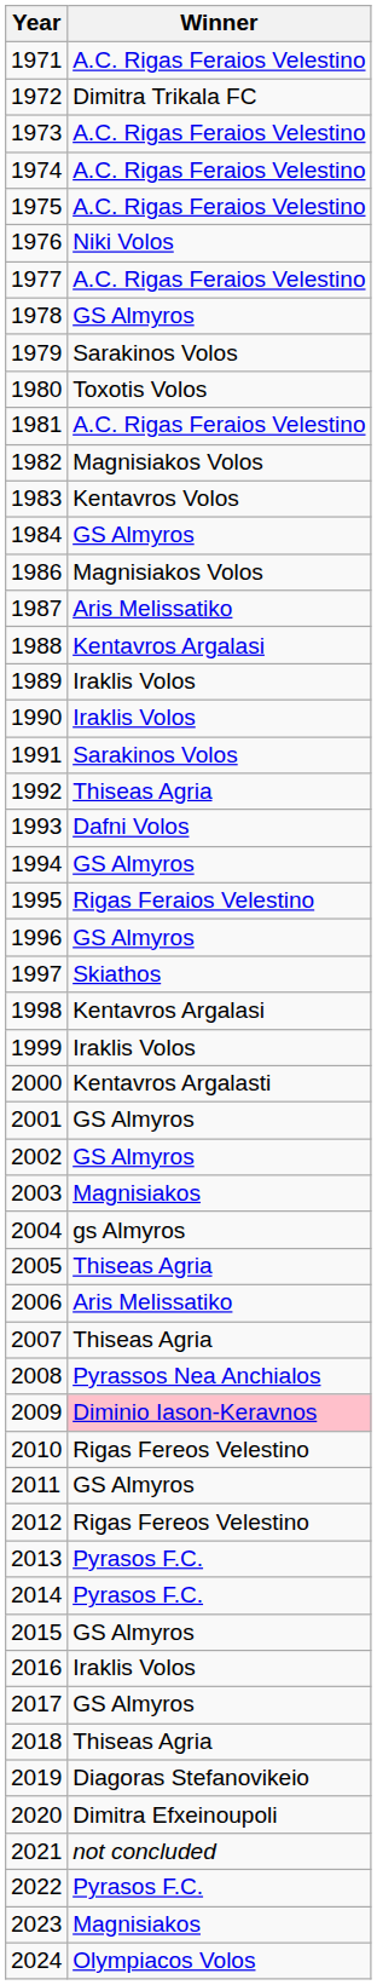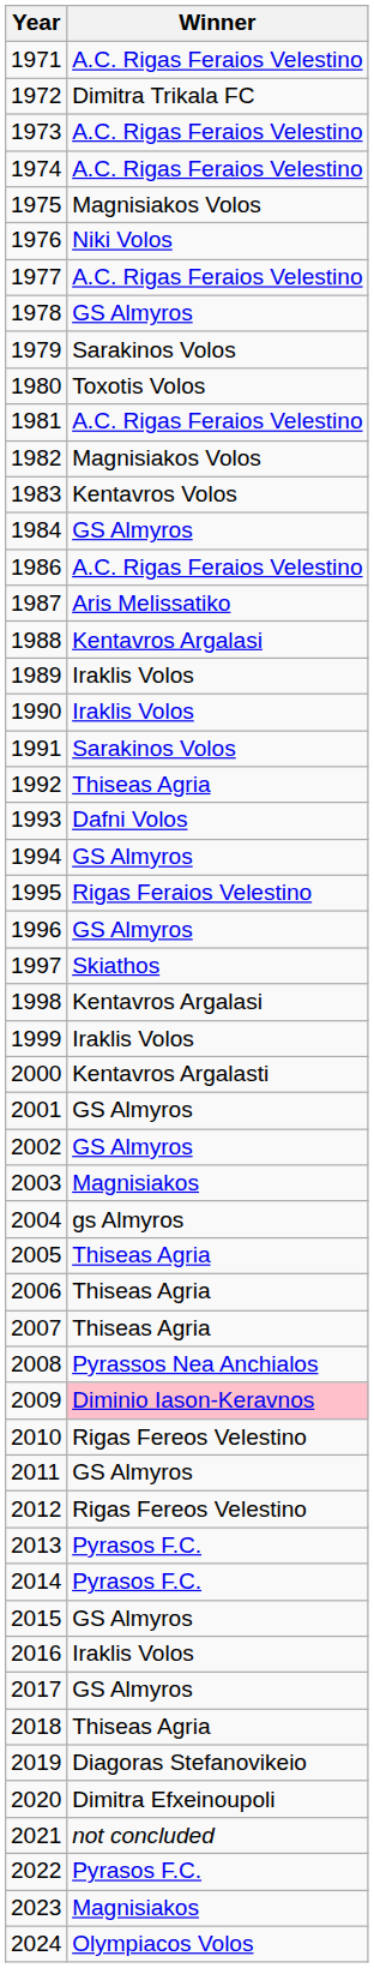 <table class="wikitable" style="text-align:left;margin-left:1em;">
 <tr>
 <th>Year</th>
 <th>Winner</th>
 </tr>
 <tr>
 <td>1971</td>
 <td><a href='#'>A.C. Rigas Feraios Velestino</a></td>
 </tr>
 <tr>
 <td>1972</td>
 <td>Dimitra Trikala FC</td>
 </tr>
 <tr>
 <td>1973</td>
 <td><a href='#'>A.C. Rigas Feraios Velestino</a></td>
 </tr>
 <tr>
 <td>1974</td>
 <td><a href='#'>A.C. Rigas Feraios Velestino</a></td>
 </tr>
 <tr>
 <td>1975</td>
-<td><a href='#'>A.C. Rigas Feraios Velestino</a></td>
+<td>Magnisiakos Volos</td>
 </tr>
 <tr>
 <td>1976</td>
 <td><a href='#'>Niki Volos</a></td>
 </tr>
 <tr>
 <td>1977</td>
 <td><a href='#'>A.C. Rigas Feraios Velestino</a></td>
 </tr>
 <tr>
 <td>1978</td>
 <td><a href='#'>GS Almyros</a></td>
 </tr>
 <tr>
 <td>1979</td>
 <td>Sarakinos Volos</td>
 </tr>
 <tr>
 <td>1980</td>
 <td>Toxotis Volos</td>
 </tr>
 <tr>
 <td>1981</td>
 <td><a href='#'>A.C. Rigas Feraios Velestino</a></td>
 </tr>
 <tr>
 <td>1982</td>
 <td>Magnisiakos Volos</td>
 </tr>
 <tr>
 <td>1983</td>
 <td>Kentavros Volos</td>
 </tr>
 <tr>
 <td>1984</td>
 <td><a href='#'>GS Almyros</a></td>
 </tr>
 <tr>
 <td>1986</td>
-<td>Magnisiakos Volos</td>
+<td><a href='#'>A.C. Rigas Feraios Velestino</a></td>
 </tr>
 <tr>
 <td>1987</td>
 <td><a href='#'>Aris Melissatiko</a></td>
 </tr>
 <tr>
 <td>1988</td>
 <td><a href='#'>Kentavros Argalasi</a></td>
 </tr>
 <tr>
 <td>1989</td>
 <td>Iraklis Volos</td>
 </tr>
 <tr>
 <td>1990</td>
 <td><a href='#'>Iraklis Volos</a></td>
 </tr>
 <tr>
 <td>1991</td>
 <td><a href='#'>Sarakinos Volos</a></td>
 </tr>
 <tr>
 <td>1992</td>
 <td><a href='#'>Thiseas Agria</a></td>
 </tr>
 <tr>
 <td>1993</td>
 <td><a href='#'>Dafni Volos</a></td>
 </tr>
 <tr>
 <td>1994</td>
 <td><a href='#'>GS Almyros</a></td>
 </tr>
 <tr>
 <td>1995</td>
 <td><a href='#'>Rigas Feraios Velestino</a></td>
 </tr>
 <tr>
 <td>1996</td>
 <td><a href='#'>GS Almyros</a></td>
 </tr>
 <tr>
 <td>1997</td>
 <td><a href='#'>Skiathos</a></td>
 </tr>
 <tr>
 <td>1998</td>
 <td>Kentavros Argalasi</td>
 </tr>
 <tr>
 <td>1999</td>
 <td>Iraklis Volos</td>
 </tr>
 <tr>
 <td>2000</td>
 <td>Kentavros Argalasti</td>
 </tr>
 <tr>
 <td>2001</td>
 <td>GS Almyros</td>
 </tr>
 <tr>
 <td>2002</td>
 <td><a href='#'>GS Almyros</a></td>
 </tr>
 <tr>
 <td>2003</td>
 <td><a href='#'>Magnisiakos</a></td>
 </tr>
 <tr>
 <td>2004</td>
 <td>gs Almyros</td>
 </tr>
 <tr>
 <td>2005</td>
 <td><a href='#'>Thiseas Agria</a></td>
 </tr>
 <tr>
 <td>2006</td>
-<td><a href='#'>Aris Melissatiko</a></td>
+<td>Thiseas Agria</td>
 </tr>
 <tr>
 <td>2007</td>
 <td>Thiseas Agria</td>
 </tr>
 <tr>
 <td>2008</td>
 <td><a href='#'>Pyrassos Nea Anchialos</a></td>
 </tr>
 <tr>
 <td>2009</td>
 <td style="background: pink;"><a href='#'>Diminio Iason-Keravnos</a></td>
 </tr>
 <tr>
 <td>2010</td>
 <td>Rigas Fereos Velestino</td>
 </tr>
 <tr>
 <td>2011</td>
 <td>GS Almyros</td>
 </tr>
 <tr>
 <td>2012</td>
 <td>Rigas Fereos Velestino</td>
 </tr>
 <tr>
 <td>2013</td>
 <td><a href='#'>Pyrasos F.C.</a></td>
 </tr>
 <tr>
 <td>2014</td>
 <td><a href='#'>Pyrasos F.C.</a></td>
 </tr>
 <tr>
 <td>2015</td>
 <td>GS Almyros</td>
 </tr>
 <tr>
 <td>2016</td>
 <td>Iraklis Volos</td>
 </tr>
 <tr>
 <td>2017</td>
 <td>GS Almyros</td>
 </tr>
 <tr>
 <td>2018</td>
 <td>Thiseas Agria</td>
 </tr>
 <tr>
 <td>2019</td>
 <td>Diagoras Stefanovikeio</td>
 </tr>
 <tr>
 <td>2020</td>
 <td>Dimitra Efxeinoupoli</td>
 </tr>
 <tr>
 <td>2021</td>
 <td><em>not concluded</em></td>
 </tr>
 <tr>
 <td>2022</td>
 <td><a href='#'>Pyrasos F.C.</a></td>
 </tr>
 <tr>
 <td>2023</td>
 <td><a href='#'>Magnisiakos</a></td>
 </tr>
 <tr>
 <td>2024</td>
 <td><a href='#'>Olympiacos Volos</a></td>
 </tr>
 </table>
